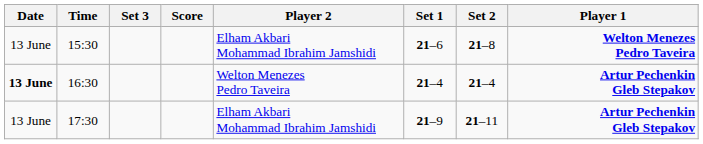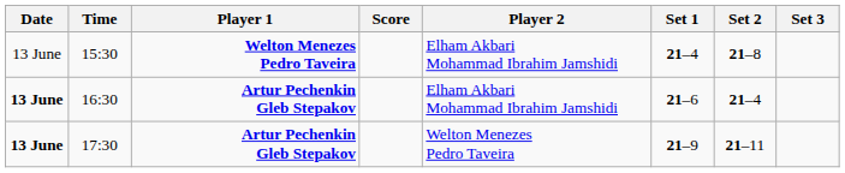 <table class="wikitable" style="font-size:90%; text-align:center">
 <tr>
 <th width="50">Date</th>
 <th width="50">Time</th>
-<th width="50">Set 3</th>
+<th width="200">Player 1</th>
 <th width="50">Score</th>
 <th width="200">Player 2</th>
 <th width="50">Set 1</th>
 <th width="50">Set 2</th>
-<th width="200">Player 1</th>
+<th width="50">Set 3</th>
 </tr>
 <tr>
 <td>13 June</td>
 <td>15:30</td>
-<td></td>
+<td align="right"><strong><a href='#'>Welton Menezes</a> <br><a href='#'>Pedro Taveira</a> </strong></td>
 <td></td>
 <td align="left"> <a href='#'>Elham Akbari</a><br> <a href='#'>Mohammad Ibrahim Jamshidi</a></td>
-<td><strong>21</strong>–6</td>
+<td><strong>21</strong>–4</td>
 <td><strong>21</strong>–8</td>
-<td align="right"><strong><a href='#'>Welton Menezes</a> <br><a href='#'>Pedro Taveira</a> </strong></td>
+<td></td>
 </tr>
 <tr>
 <td><strong>13 June</strong></td>
 <td>16:30</td>
+<td align="right"><strong><a href='#'>Artur Pechenkin</a> <br><a href='#'>Gleb Stepakov</a> </strong></td>
 <td></td>
+<td align="left"> <a href='#'>Elham Akbari</a><br> <a href='#'>Mohammad Ibrahim Jamshidi</a></td>
+<td><strong>21</strong>–6</td>
+<td><strong>21</strong>–4</td>
+<td></td>
+</tr>
+<tr>
+<td><strong>13 June</strong></td>
+<td>17:30</td>
+<td align="right"><strong><a href='#'>Artur Pechenkin</a> <br><a href='#'>Gleb Stepakov</a> </strong></td>
 <td></td>
 <td align="left"> <a href='#'>Welton Menezes</a><br> <a href='#'>Pedro Taveira</a></td>
-<td><strong>21</strong>–4</td>
-<td><strong>21</strong>–4</td>
-<td align="right"><strong><a href='#'>Artur Pechenkin</a> <br><a href='#'>Gleb Stepakov</a> </strong></td>
-</tr>
-<tr>
-<td>13 June</td>
-<td>17:30</td>
-<td></td>
-<td></td>
-<td align="left"> <a href='#'>Elham Akbari</a><br> <a href='#'>Mohammad Ibrahim Jamshidi</a></td>
 <td><strong>21</strong>–9</td>
 <td><strong>21</strong>–11</td>
-<td align="right"><strong><a href='#'>Artur Pechenkin</a> <br><a href='#'>Gleb Stepakov</a> </strong></td>
+<td></td>
 </tr>
 </table>
